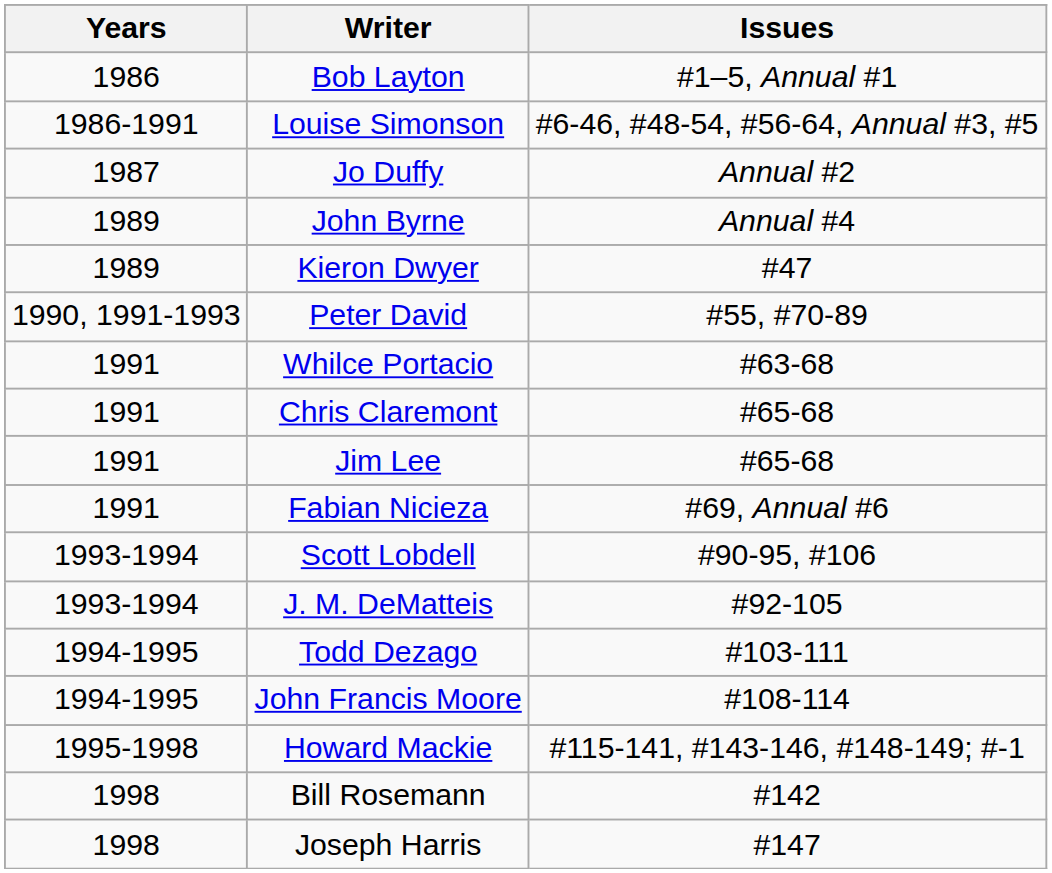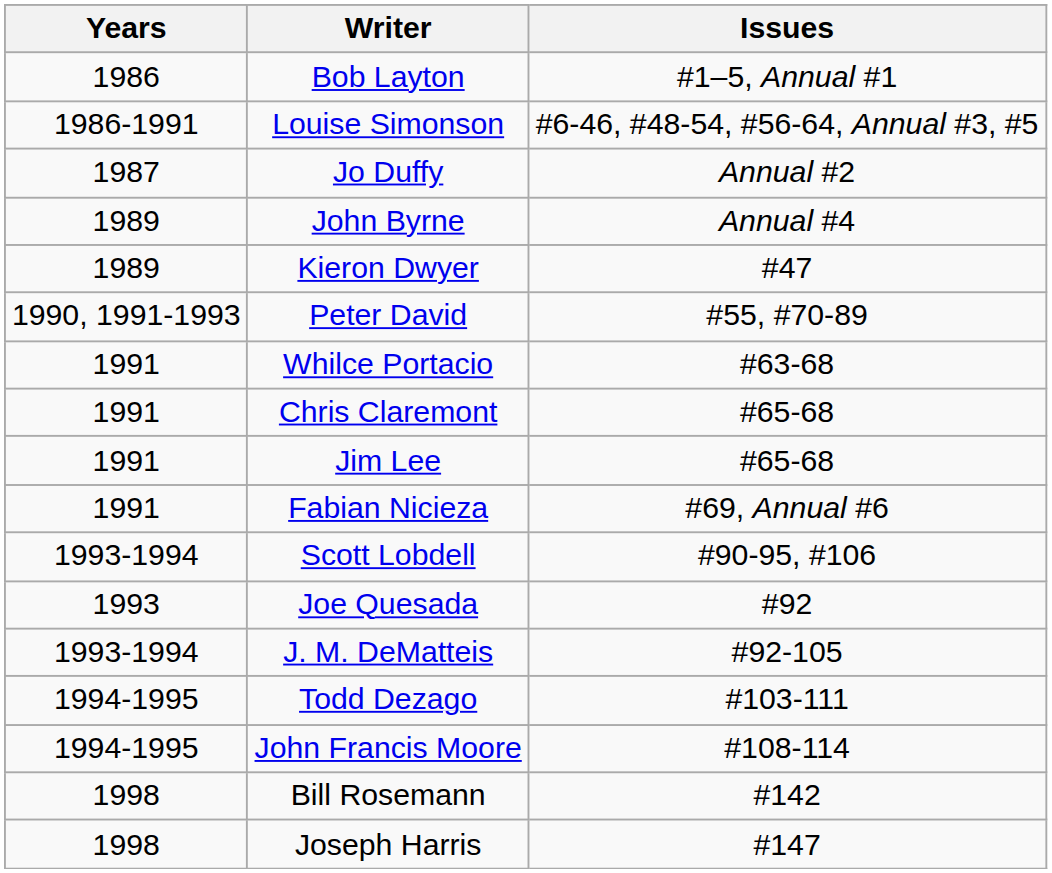 <table class="wikitable">
 <tr>
 <th>Years</th>
 <th>Writer</th>
 <th>Issues</th>
 </tr>
 <tr>
 <td align="center">1986</td>
 <td align="center"><a href='#'>Bob Layton</a></td>
 <td align="center">#1–5, <em>Annual</em> #1</td>
 </tr>
 <tr>
 <td align="center">1986-1991</td>
 <td align="center"><a href='#'>Louise Simonson</a></td>
 <td align="center">#6-46, #48-54, #56-64, <em>Annual</em> #3, #5</td>
 </tr>
 <tr>
 <td align="center">1987</td>
 <td align="center"><a href='#'>Jo Duffy</a></td>
 <td align="center"><em>Annual</em> #2</td>
 </tr>
 <tr>
 <td align="center">1989</td>
 <td align="center"><a href='#'>John Byrne</a></td>
 <td align="center"><em>Annual</em> #4</td>
 </tr>
 <tr>
 <td align="center">1989</td>
 <td align="center"><a href='#'>Kieron Dwyer</a></td>
 <td align="center">#47</td>
 </tr>
 <tr>
 <td align="center">1990, 1991-1993</td>
 <td align="center"><a href='#'>Peter David</a></td>
 <td align="center">#55, #70-89</td>
 </tr>
 <tr>
 <td align="center">1991</td>
 <td align="center"><a href='#'>Whilce Portacio</a></td>
 <td align="center">#63-68</td>
 </tr>
 <tr>
 <td align="center">1991</td>
 <td align="center"><a href='#'>Chris Claremont</a></td>
 <td align="center">#65-68</td>
 </tr>
 <tr>
 <td align="center">1991</td>
 <td align="center"><a href='#'>Jim Lee</a></td>
 <td align="center">#65-68</td>
 </tr>
 <tr>
 <td align="center">1991</td>
 <td align="center"><a href='#'>Fabian Nicieza</a></td>
 <td align="center">#69, <em>Annual</em> #6</td>
 </tr>
 <tr>
 <td align="center">1993-1994</td>
 <td align="center"><a href='#'>Scott Lobdell</a></td>
 <td align="center">#90-95, #106</td>
 </tr>
 <tr>
+<td align="center">1993</td>
+<td align="center"><a href='#'>Joe Quesada</a></td>
+<td align="center">#92</td>
+</tr>
+<tr>
 <td align="center">1993-1994</td>
 <td align="center"><a href='#'>J. M. DeMatteis</a></td>
 <td align="center">#92-105</td>
 </tr>
 <tr>
 <td align="center">1994-1995</td>
 <td align="center"><a href='#'>Todd Dezago</a></td>
 <td align="center">#103-111</td>
 </tr>
 <tr>
 <td align="center">1994-1995</td>
 <td align="center"><a href='#'>John Francis Moore</a></td>
 <td align="center">#108-114</td>
 </tr>
 <tr>
-<td align="center">1995-1998</td>
-<td align="center"><a href='#'>Howard Mackie</a></td>
-<td align="center">#115-141, #143-146, #148-149; #-1</td>
-</tr>
-<tr>
 <td align="center">1998</td>
 <td align="center">Bill Rosemann</td>
 <td align="center">#142</td>
 </tr>
 <tr>
 <td align="center">1998</td>
 <td align="center">Joseph Harris</td>
 <td align="center">#147</td>
 </tr>
 </table>
